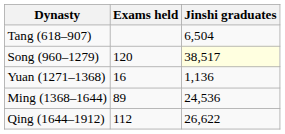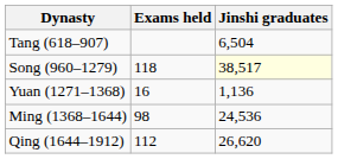 <table class="wikitable">
 <tr>
 <th>Dynasty</th>
 <th>Exams held</th>
 <th>Jinshi graduates</th>
 </tr>
 <tr>
 <td>Tang (618–907)</td>
 <td></td>
 <td>6,504</td>
 </tr>
 <tr>
 <td>Song (960–1279)</td>
-<td>120</td>
+<td>118</td>
 <td style="background: lightyellow;">38,517</td>
 </tr>
 <tr>
 <td>Yuan (1271–1368)</td>
 <td>16</td>
 <td>1,136</td>
 </tr>
 <tr>
 <td>Ming (1368–1644)</td>
-<td>89</td>
+<td>98</td>
 <td>24,536</td>
 </tr>
 <tr>
 <td>Qing (1644–1912)</td>
 <td>112</td>
-<td>26,622</td>
+<td>26,620</td>
 </tr>
 </table>
